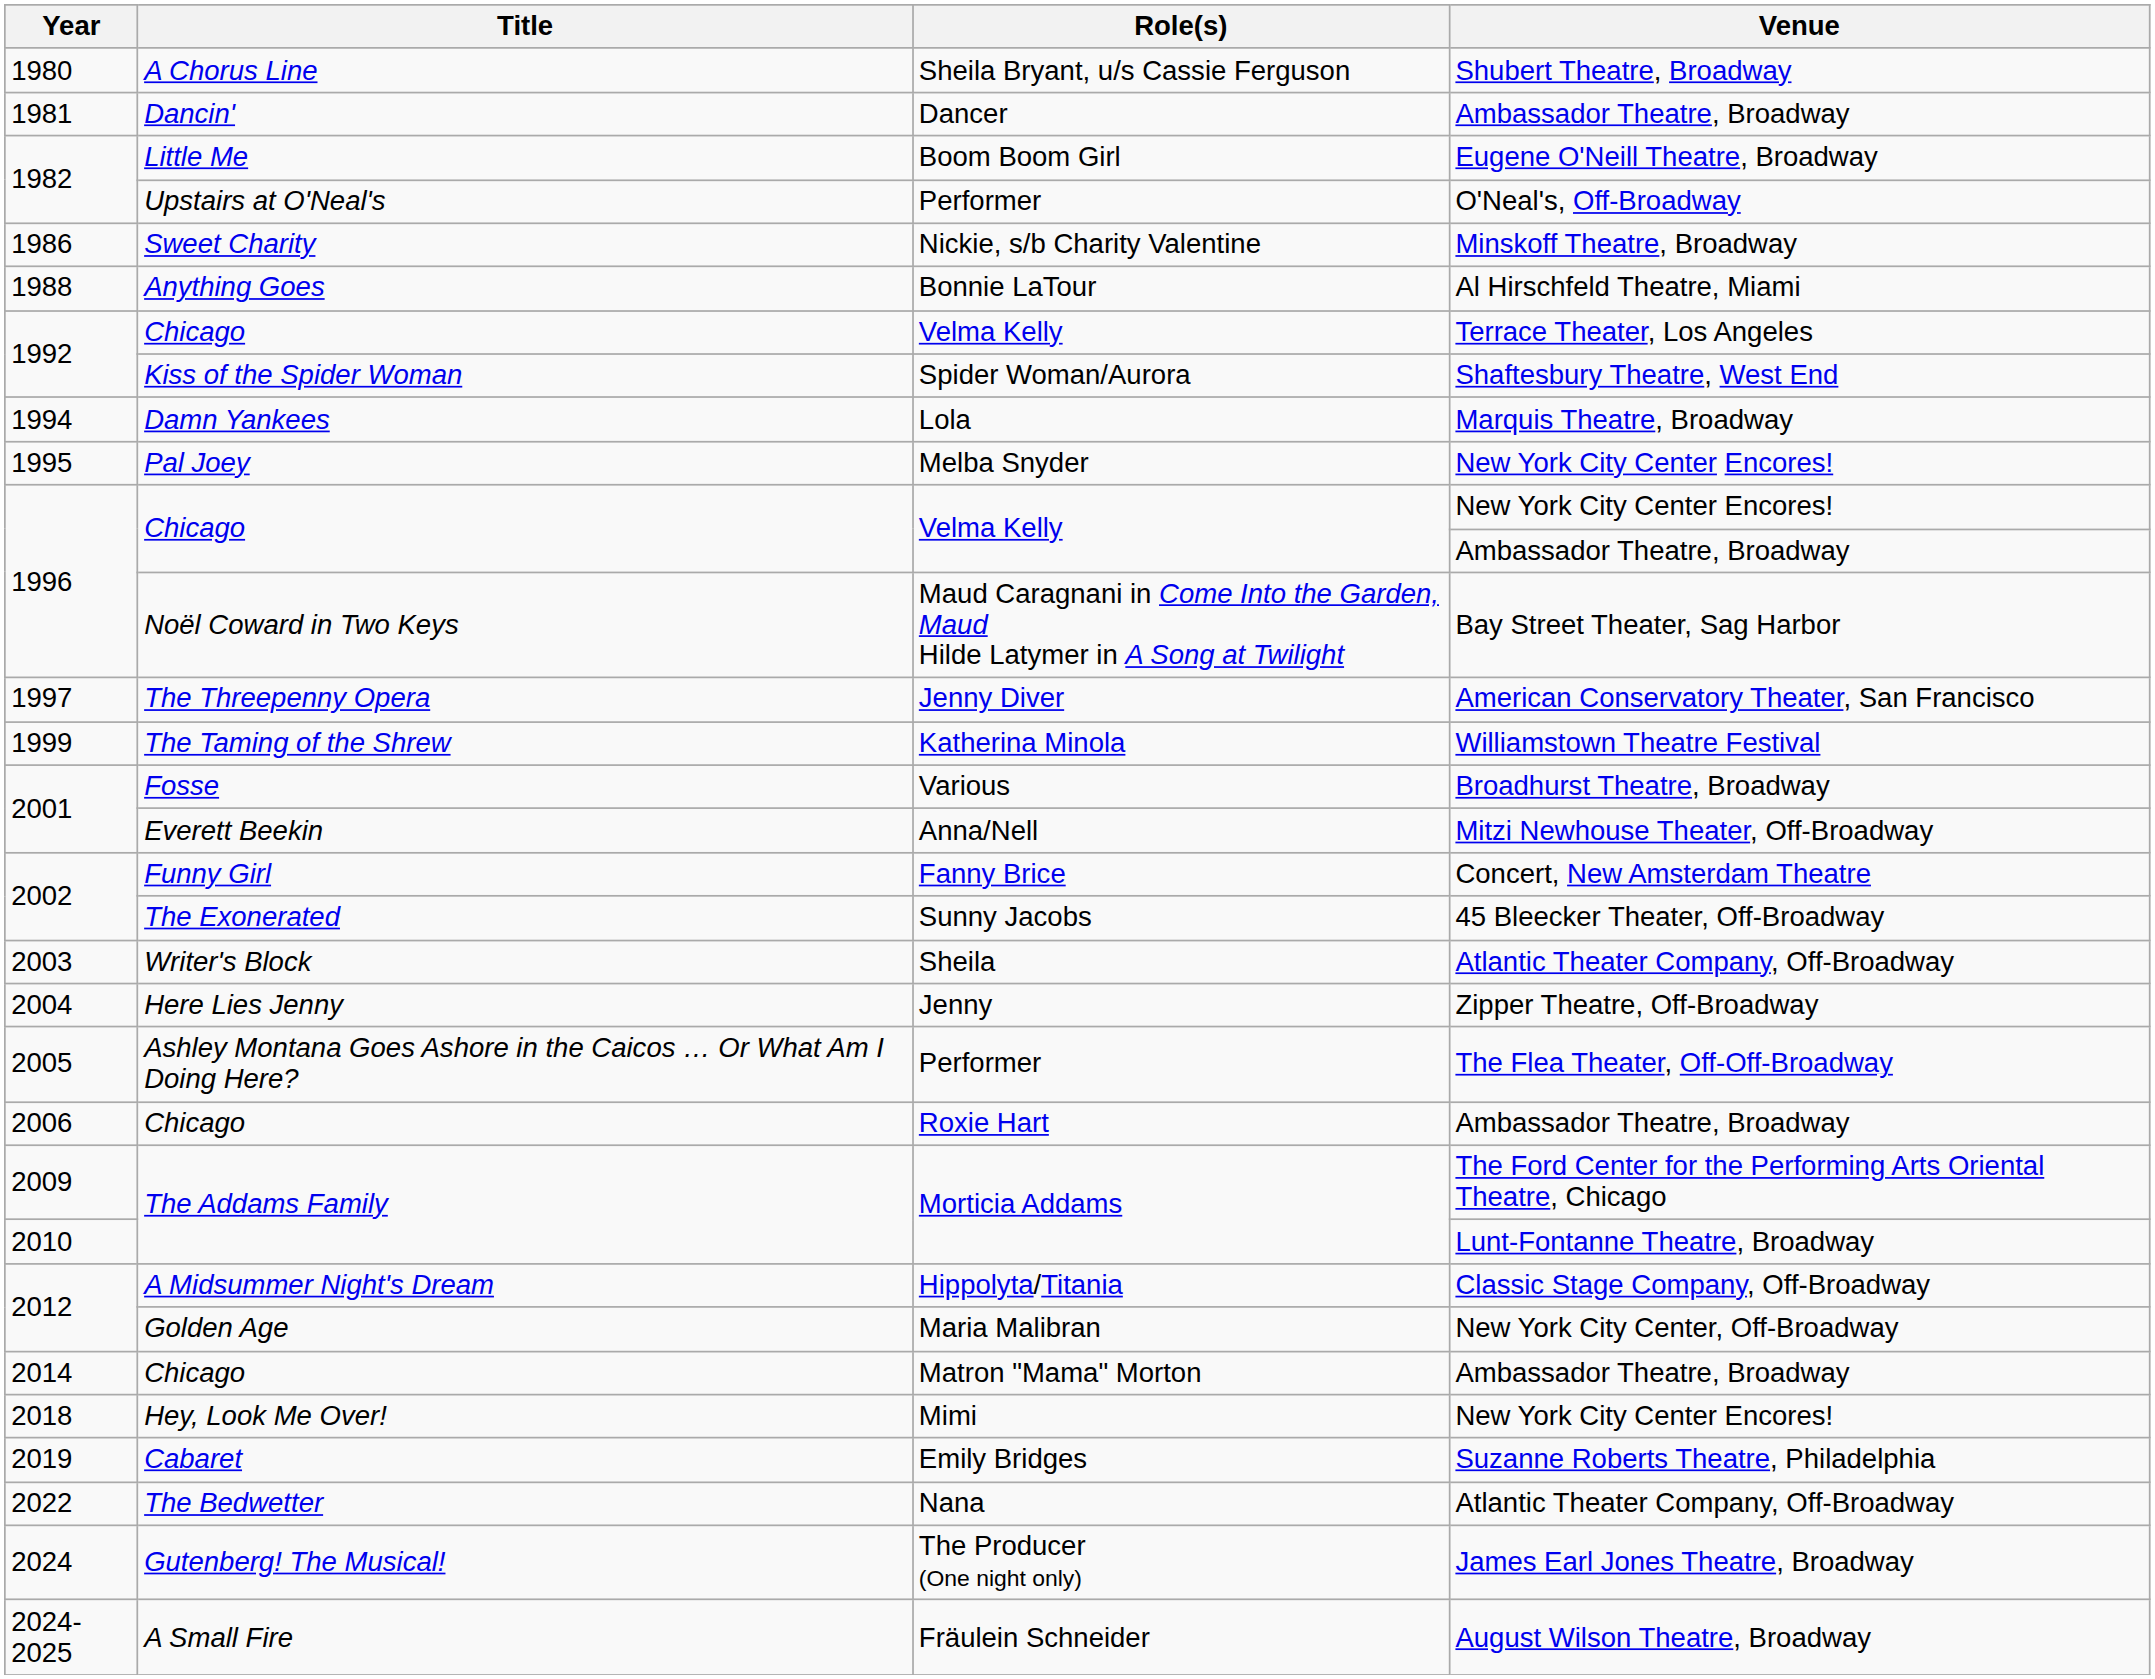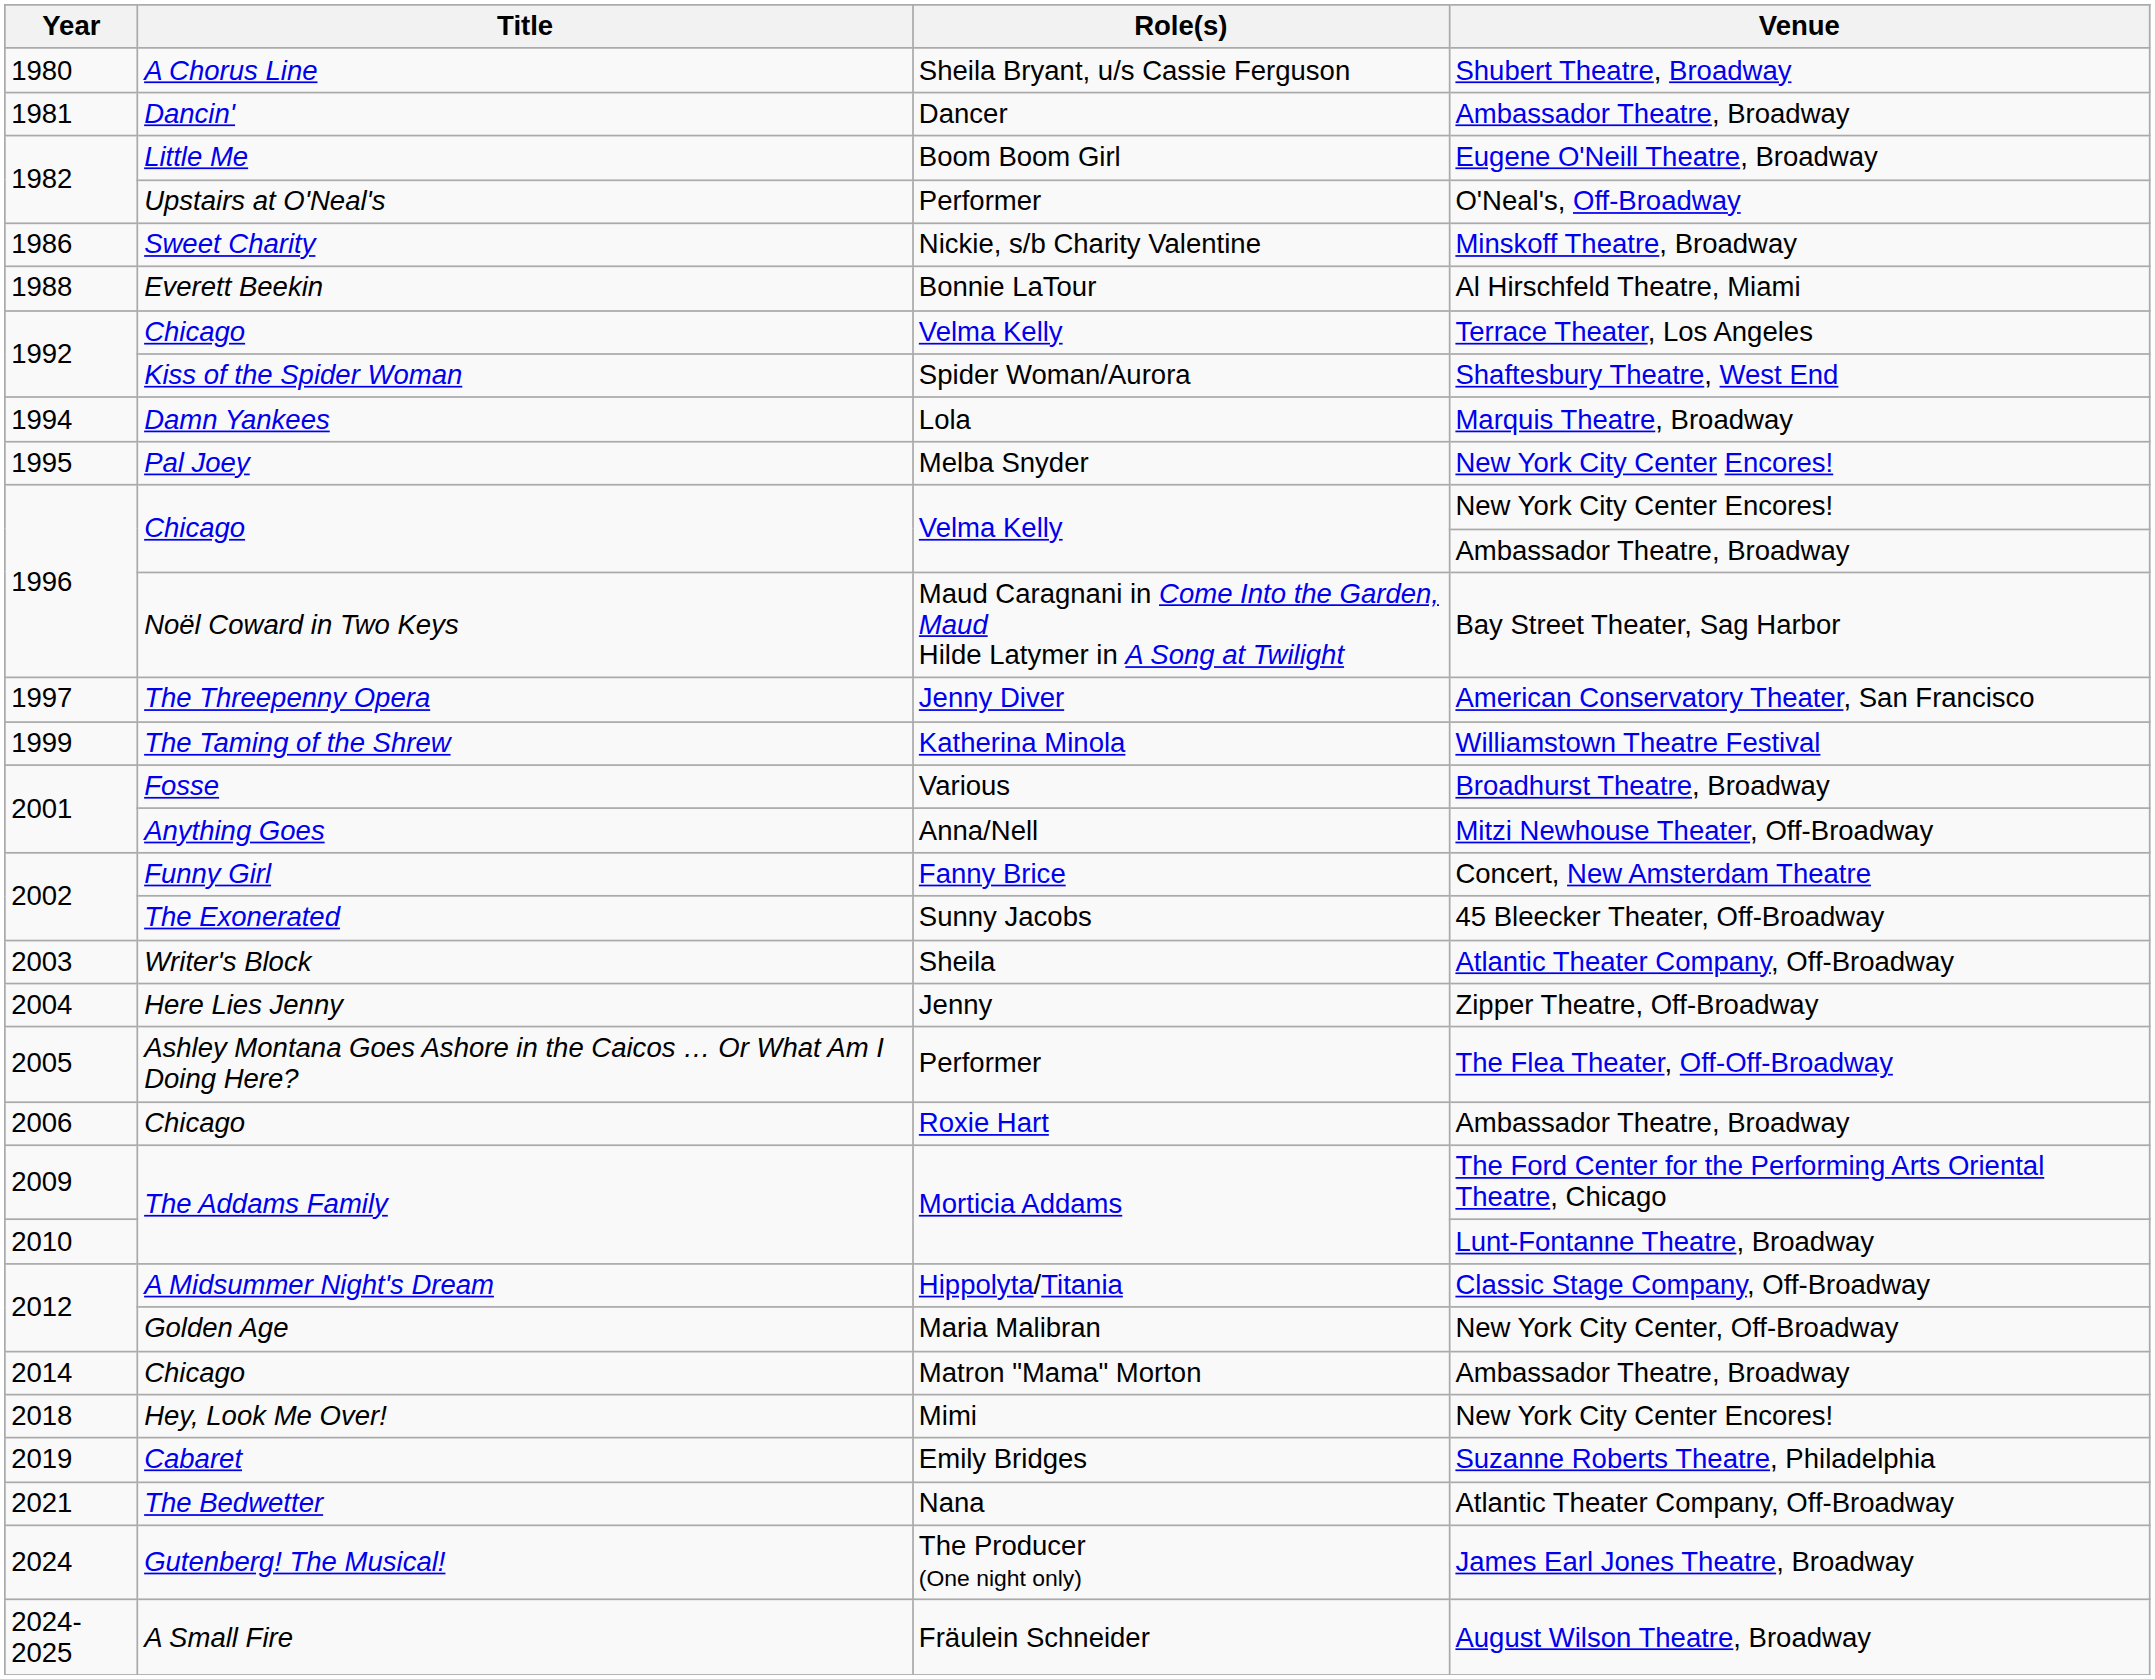 <table class="wikitable sortable">
 <tr>
 <th>Year</th>
 <th>Title</th>
 <th>Role(s)</th>
 <th class="unsortable">Venue</th>
 </tr>
 <tr>
 <td>1980</td>
 <td data-sort-value="Chorus Line, A"><em><a href='#'>A Chorus Line</a></em></td>
 <td>Sheila Bryant, u/s Cassie Ferguson</td>
 <td><a href='#'>Shubert Theatre</a>, <a href='#'>Broadway</a></td>
 </tr>
 <tr>
 <td>1981</td>
 <td><em><a href='#'>Dancin'</a></em></td>
 <td>Dancer</td>
 <td><a href='#'>Ambassador Theatre</a>, Broadway</td>
 </tr>
 <tr>
 <td rowspan="2">1982</td>
 <td><em><a href='#'>Little Me</a></em></td>
 <td>Boom Boom Girl</td>
 <td><a href='#'>Eugene O'Neill Theatre</a>, Broadway</td>
 </tr>
 <tr>
 <td><em>Upstairs at O'Neal's</em></td>
 <td>Performer</td>
 <td>O'Neal's, <a href='#'>Off-Broadway</a></td>
 </tr>
 <tr>
 <td>1986</td>
 <td><em><a href='#'>Sweet Charity</a></em></td>
 <td>Nickie, s/b Charity Valentine</td>
 <td><a href='#'>Minskoff Theatre</a>, Broadway</td>
 </tr>
 <tr>
 <td>1988</td>
-<td><em><a href='#'>Anything Goes</a></em></td>
+<td><em>Everett Beekin</em></td>
 <td>Bonnie LaTour</td>
 <td>Al Hirschfeld Theatre, Miami</td>
 </tr>
 <tr>
 <td rowspan="2">1992</td>
 <td><em><a href='#'>Chicago</a></em></td>
 <td><a href='#'>Velma Kelly</a></td>
 <td><a href='#'>Terrace Theater</a>, Los Angeles</td>
 </tr>
 <tr>
 <td><em><a href='#'>Kiss of the Spider Woman</a></em></td>
 <td>Spider Woman/Aurora</td>
 <td><a href='#'>Shaftesbury Theatre</a>, <a href='#'>West End</a></td>
 </tr>
 <tr>
 <td>1994</td>
 <td><em><a href='#'>Damn Yankees</a></em></td>
 <td>Lola</td>
 <td><a href='#'>Marquis Theatre</a>, Broadway</td>
 </tr>
 <tr>
 <td>1995</td>
 <td><em><a href='#'>Pal Joey</a></em></td>
 <td>Melba Snyder</td>
 <td><a href='#'>New York City Center</a> <a href='#'>Encores!</a></td>
 </tr>
 <tr>
 <td rowspan="3">1996</td>
 <td rowspan="2"><em><a href='#'>Chicago</a></em></td>
 <td rowspan="2"><a href='#'>Velma Kelly</a></td>
 <td>New York City Center Encores!</td>
 </tr>
 <tr>
 <td>Ambassador Theatre, Broadway</td>
 </tr>
 <tr>
 <td><em>Noël Coward in Two Keys</em></td>
 <td>Maud Caragnani in <em><a href='#'>Come Into the Garden, Maud</a></em><br>Hilde Latymer in <em><a href='#'>A Song at Twilight</a></em></td>
 <td>Bay Street Theater, Sag Harbor</td>
 </tr>
 <tr>
 <td>1997</td>
 <td data-sort-value="Threepenny Opera, The"><em><a href='#'>The Threepenny Opera</a></em></td>
 <td><a href='#'>Jenny Diver</a></td>
 <td><a href='#'>American Conservatory Theater</a>, San Francisco</td>
 </tr>
 <tr>
 <td>1999</td>
 <td data-sort-value="Taming of the Shrew, The"><em><a href='#'>The Taming of the Shrew</a></em></td>
 <td><a href='#'>Katherina Minola</a></td>
 <td><a href='#'>Williamstown Theatre Festival</a></td>
 </tr>
 <tr>
 <td rowspan="2">2001</td>
 <td><em><a href='#'>Fosse</a></em></td>
 <td>Various</td>
 <td><a href='#'>Broadhurst Theatre</a>, Broadway</td>
 </tr>
 <tr>
-<td><em>Everett Beekin</em></td>
+<td><em><a href='#'>Anything Goes</a></em></td>
 <td>Anna/Nell</td>
 <td><a href='#'>Mitzi Newhouse Theater</a>, Off-Broadway</td>
 </tr>
 <tr>
 <td rowspan="2">2002</td>
 <td><em><a href='#'>Funny Girl</a></em></td>
 <td><a href='#'>Fanny Brice</a></td>
 <td>Concert, <a href='#'>New Amsterdam Theatre</a></td>
 </tr>
 <tr>
 <td data-sort-value="Exonerated, The"><em><a href='#'>The Exonerated</a></em></td>
 <td>Sunny Jacobs</td>
 <td>45 Bleecker Theater, Off-Broadway</td>
 </tr>
 <tr>
 <td>2003</td>
 <td><em>Writer's Block</em></td>
 <td>Sheila</td>
 <td><a href='#'>Atlantic Theater Company</a>, Off-Broadway</td>
 </tr>
 <tr>
 <td>2004</td>
 <td><em>Here Lies Jenny</em></td>
 <td>Jenny</td>
 <td>Zipper Theatre, Off-Broadway</td>
 </tr>
 <tr>
 <td>2005</td>
 <td><em>Ashley Montana Goes Ashore in the Caicos … Or What Am I Doing Here? </em></td>
 <td>Performer</td>
 <td><a href='#'>The Flea Theater</a>, <a href='#'>Off-Off-Broadway</a></td>
 </tr>
 <tr>
 <td>2006</td>
 <td><em>Chicago</em></td>
 <td><a href='#'>Roxie Hart</a></td>
 <td>Ambassador Theatre, Broadway</td>
 </tr>
 <tr>
 <td>2009</td>
 <td rowspan="2" data-sort-value="Addams Family, The"><em><a href='#'>The Addams Family</a></em></td>
 <td rowspan="2"><a href='#'>Morticia Addams</a></td>
 <td><a href='#'>The Ford Center for the Performing Arts Oriental Theatre</a>, Chicago</td>
 </tr>
 <tr>
 <td>2010</td>
 <td><a href='#'>Lunt-Fontanne Theatre</a>, Broadway</td>
 </tr>
 <tr>
 <td rowspan="2">2012</td>
 <td data-sort-value="Midsummer Night's Dream, A"><em><a href='#'>A Midsummer Night's Dream</a></em></td>
 <td><a href='#'>Hippolyta</a>/<a href='#'>Titania</a></td>
 <td><a href='#'>Classic Stage Company</a>, Off-Broadway</td>
 </tr>
 <tr>
 <td><em>Golden Age</em></td>
 <td>Maria Malibran</td>
 <td>New York City Center, Off-Broadway</td>
 </tr>
 <tr>
 <td>2014</td>
 <td><em>Chicago</em></td>
 <td>Matron "Mama" Morton</td>
 <td>Ambassador Theatre, Broadway</td>
 </tr>
 <tr>
 <td>2018</td>
 <td><em>Hey, Look Me Over!</em></td>
 <td>Mimi</td>
 <td>New York City Center Encores!</td>
 </tr>
 <tr>
 <td>2019</td>
 <td><a href='#'><em>Cabaret</em></a></td>
 <td>Emily Bridges</td>
 <td><a href='#'>Suzanne Roberts Theatre</a>, Philadelphia</td>
 </tr>
 <tr>
-<td>2022</td>
+<td>2021</td>
 <td data-sort-value="Bedwetter, The"><em><a href='#'>The Bedwetter</a></em></td>
 <td>Nana</td>
 <td>Atlantic Theater Company, Off-Broadway</td>
 </tr>
 <tr>
 <td>2024</td>
 <td><em><a href='#'>Gutenberg! The Musical!</a></em></td>
 <td>The Producer<br><small>(One night only)</small></td>
 <td><a href='#'>James Earl Jones Theatre</a>, Broadway</td>
 </tr>
 <tr>
 <td>2024-2025</td>
 <td data-sort-value="Small Fire, A"><em>A Small Fire</em></td>
 <td>Fräulein Schneider</td>
 <td><a href='#'>August Wilson Theatre</a>, Broadway</td>
 </tr>
 </table>
